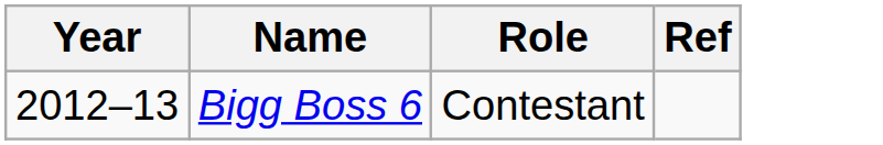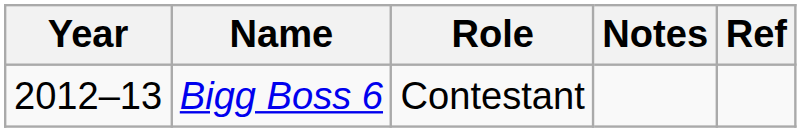 <table class="wikitable">
 <tr>
 <th>Year</th>
 <th>Name</th>
 <th>Role</th>
+<th>Notes</th>
 <th>Ref</th>
 </tr>
 <tr>
 <td>2012–13</td>
 <td><em><a href='#'>Bigg Boss 6</a></em></td>
 <td>Contestant</td>
+<td></td>
 <td style="text-align:center;"></td>
 </tr>
 </table>
